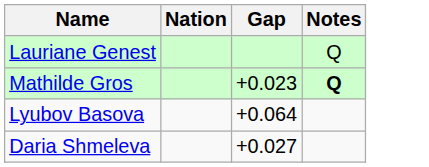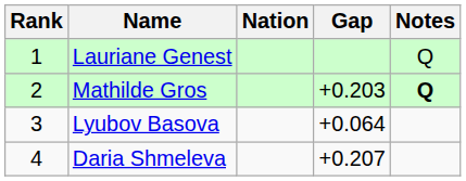 <table class="wikitable sortable" style="text-align:center">
 <tr>
+<th>Rank</th>
 <th>Name</th>
 <th>Nation</th>
 <th>Gap</th>
 <th>Notes</th>
 </tr>
 <tr bgcolor=ccffcc>
+<td>1</td>
 <td align=left><a href='#'>Lauriane Genest</a></td>
 <td align=left></td>
 <td></td>
 <td>Q</td>
 </tr>
 <tr bgcolor=ccffcc>
+<td>2</td>
 <td align=left><a href='#'>Mathilde Gros</a></td>
 <td align=left></td>
-<td>+0.023</td>
+<td>+0.203</td>
 <td><strong>Q</strong></td>
 </tr>
 <tr>
+<td>3</td>
 <td align=left><a href='#'>Lyubov Basova</a></td>
 <td align=left></td>
 <td>+0.064</td>
 <td></td>
 </tr>
 <tr>
+<td>4</td>
 <td align=left><a href='#'>Daria Shmeleva</a></td>
 <td align=left></td>
-<td>+0.027</td>
+<td>+0.207</td>
 <td></td>
 </tr>
 </table>
